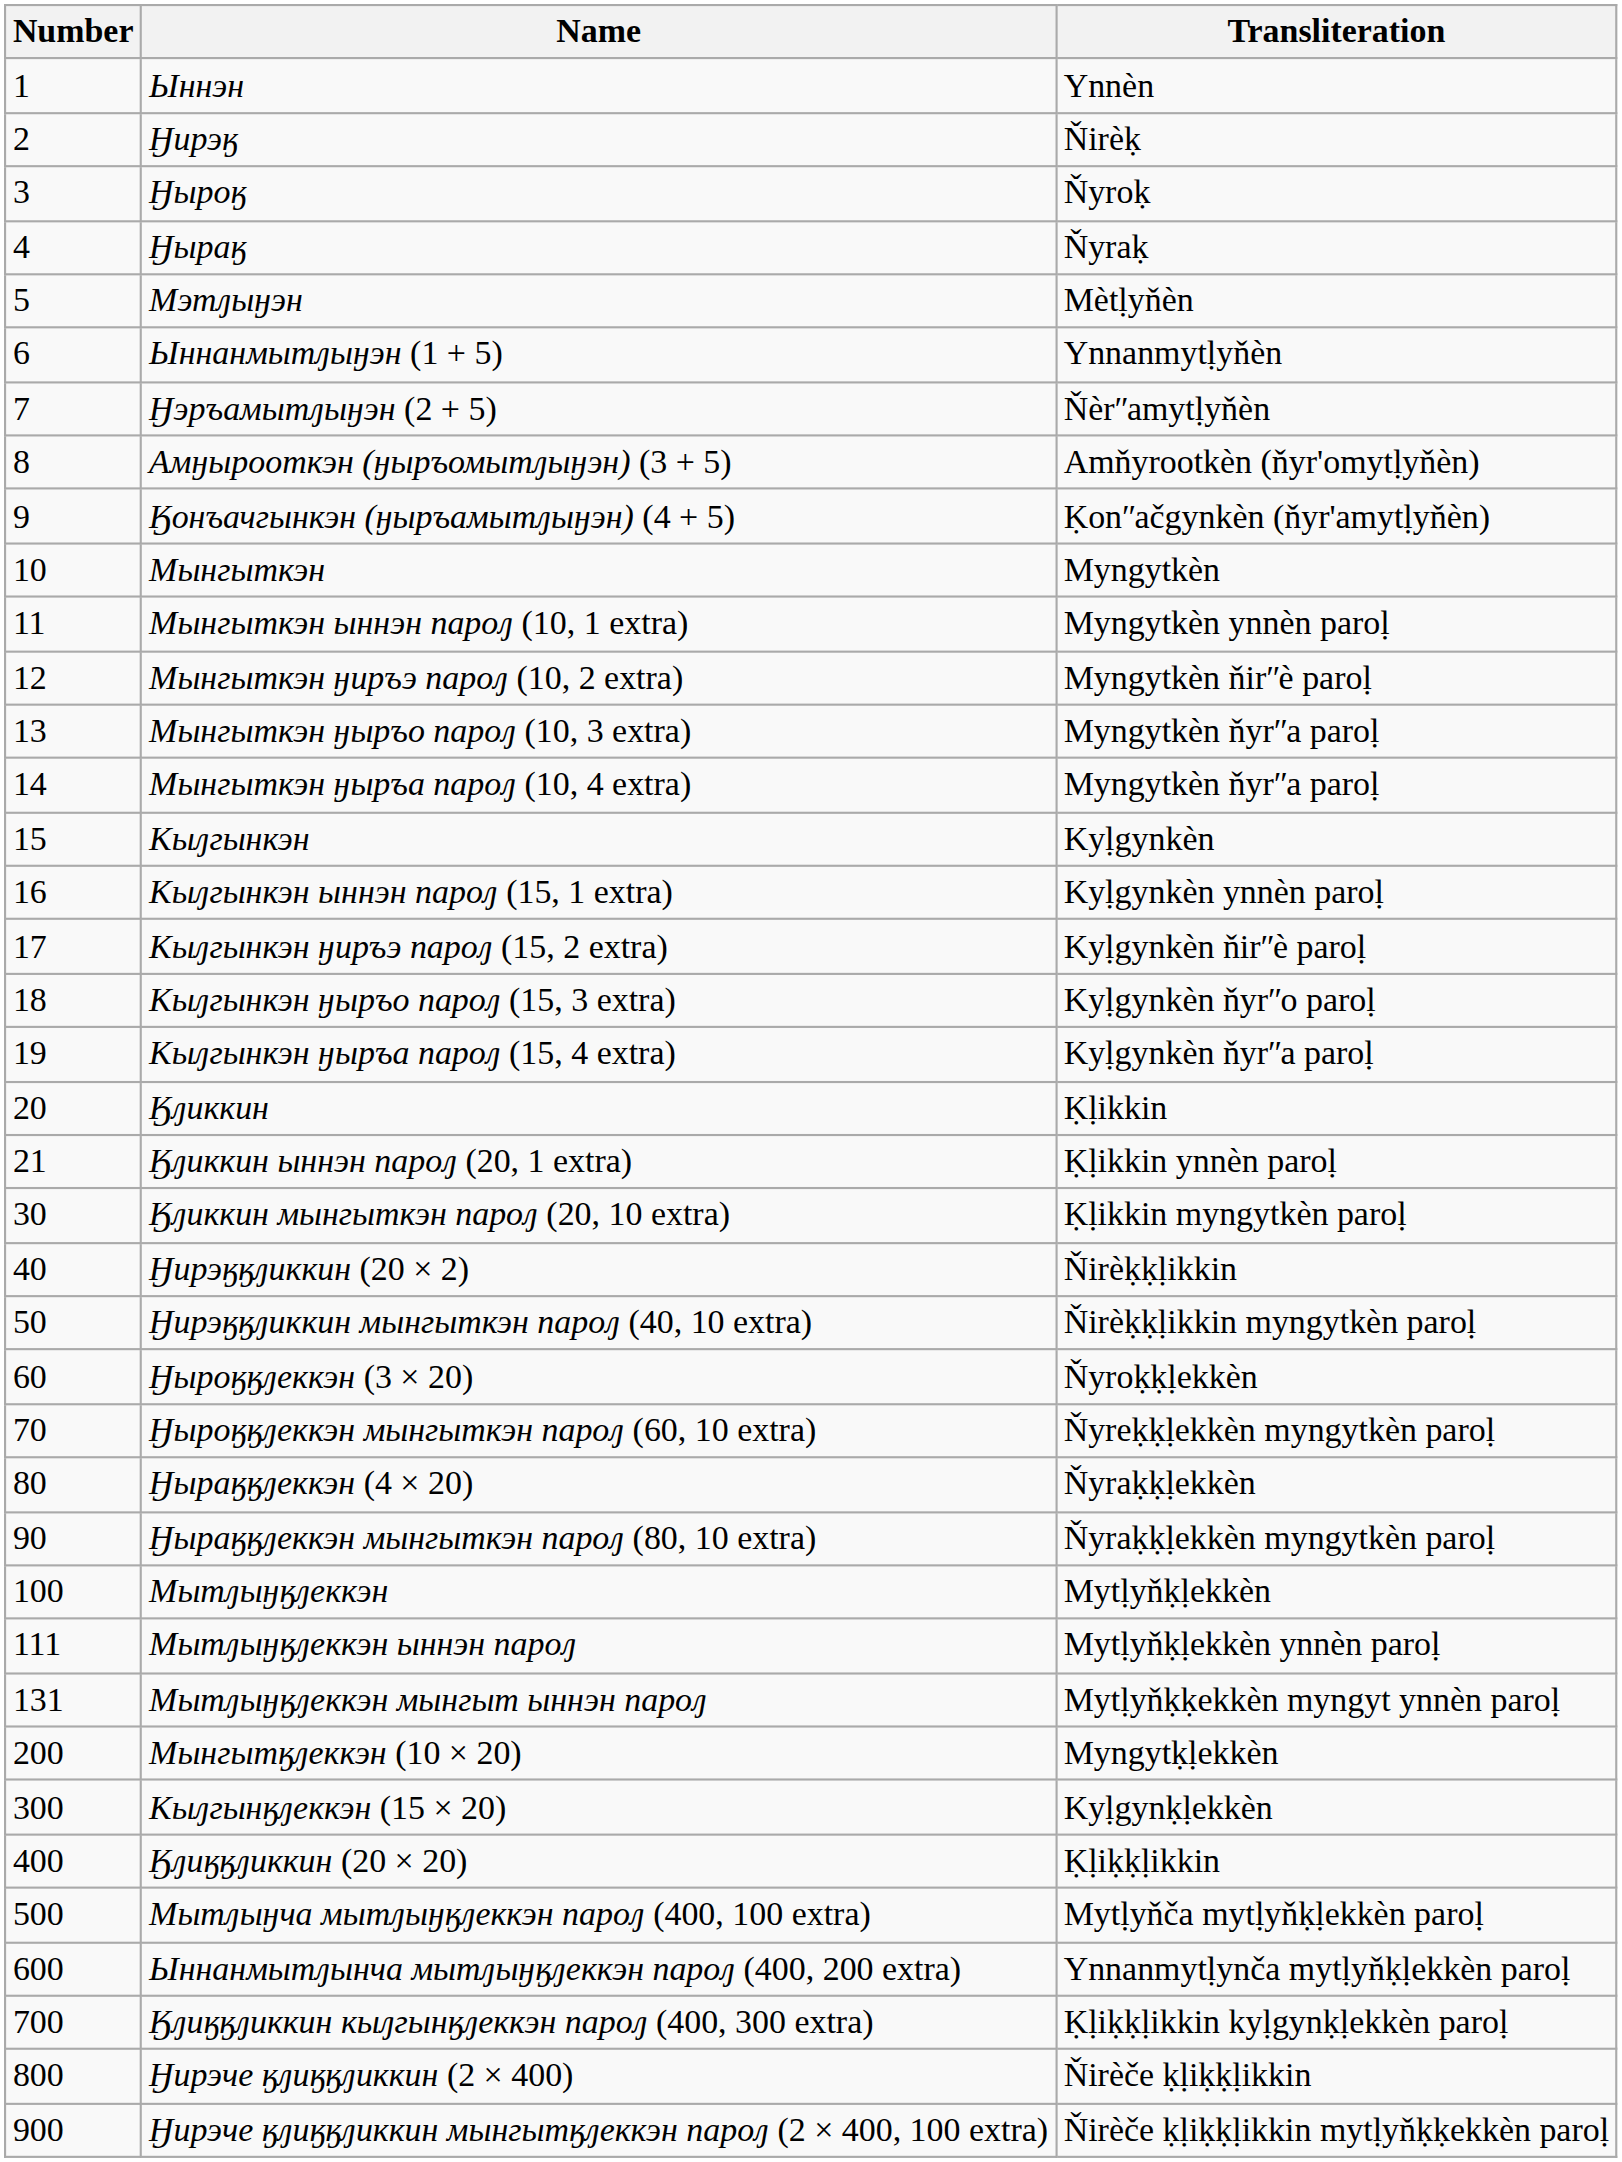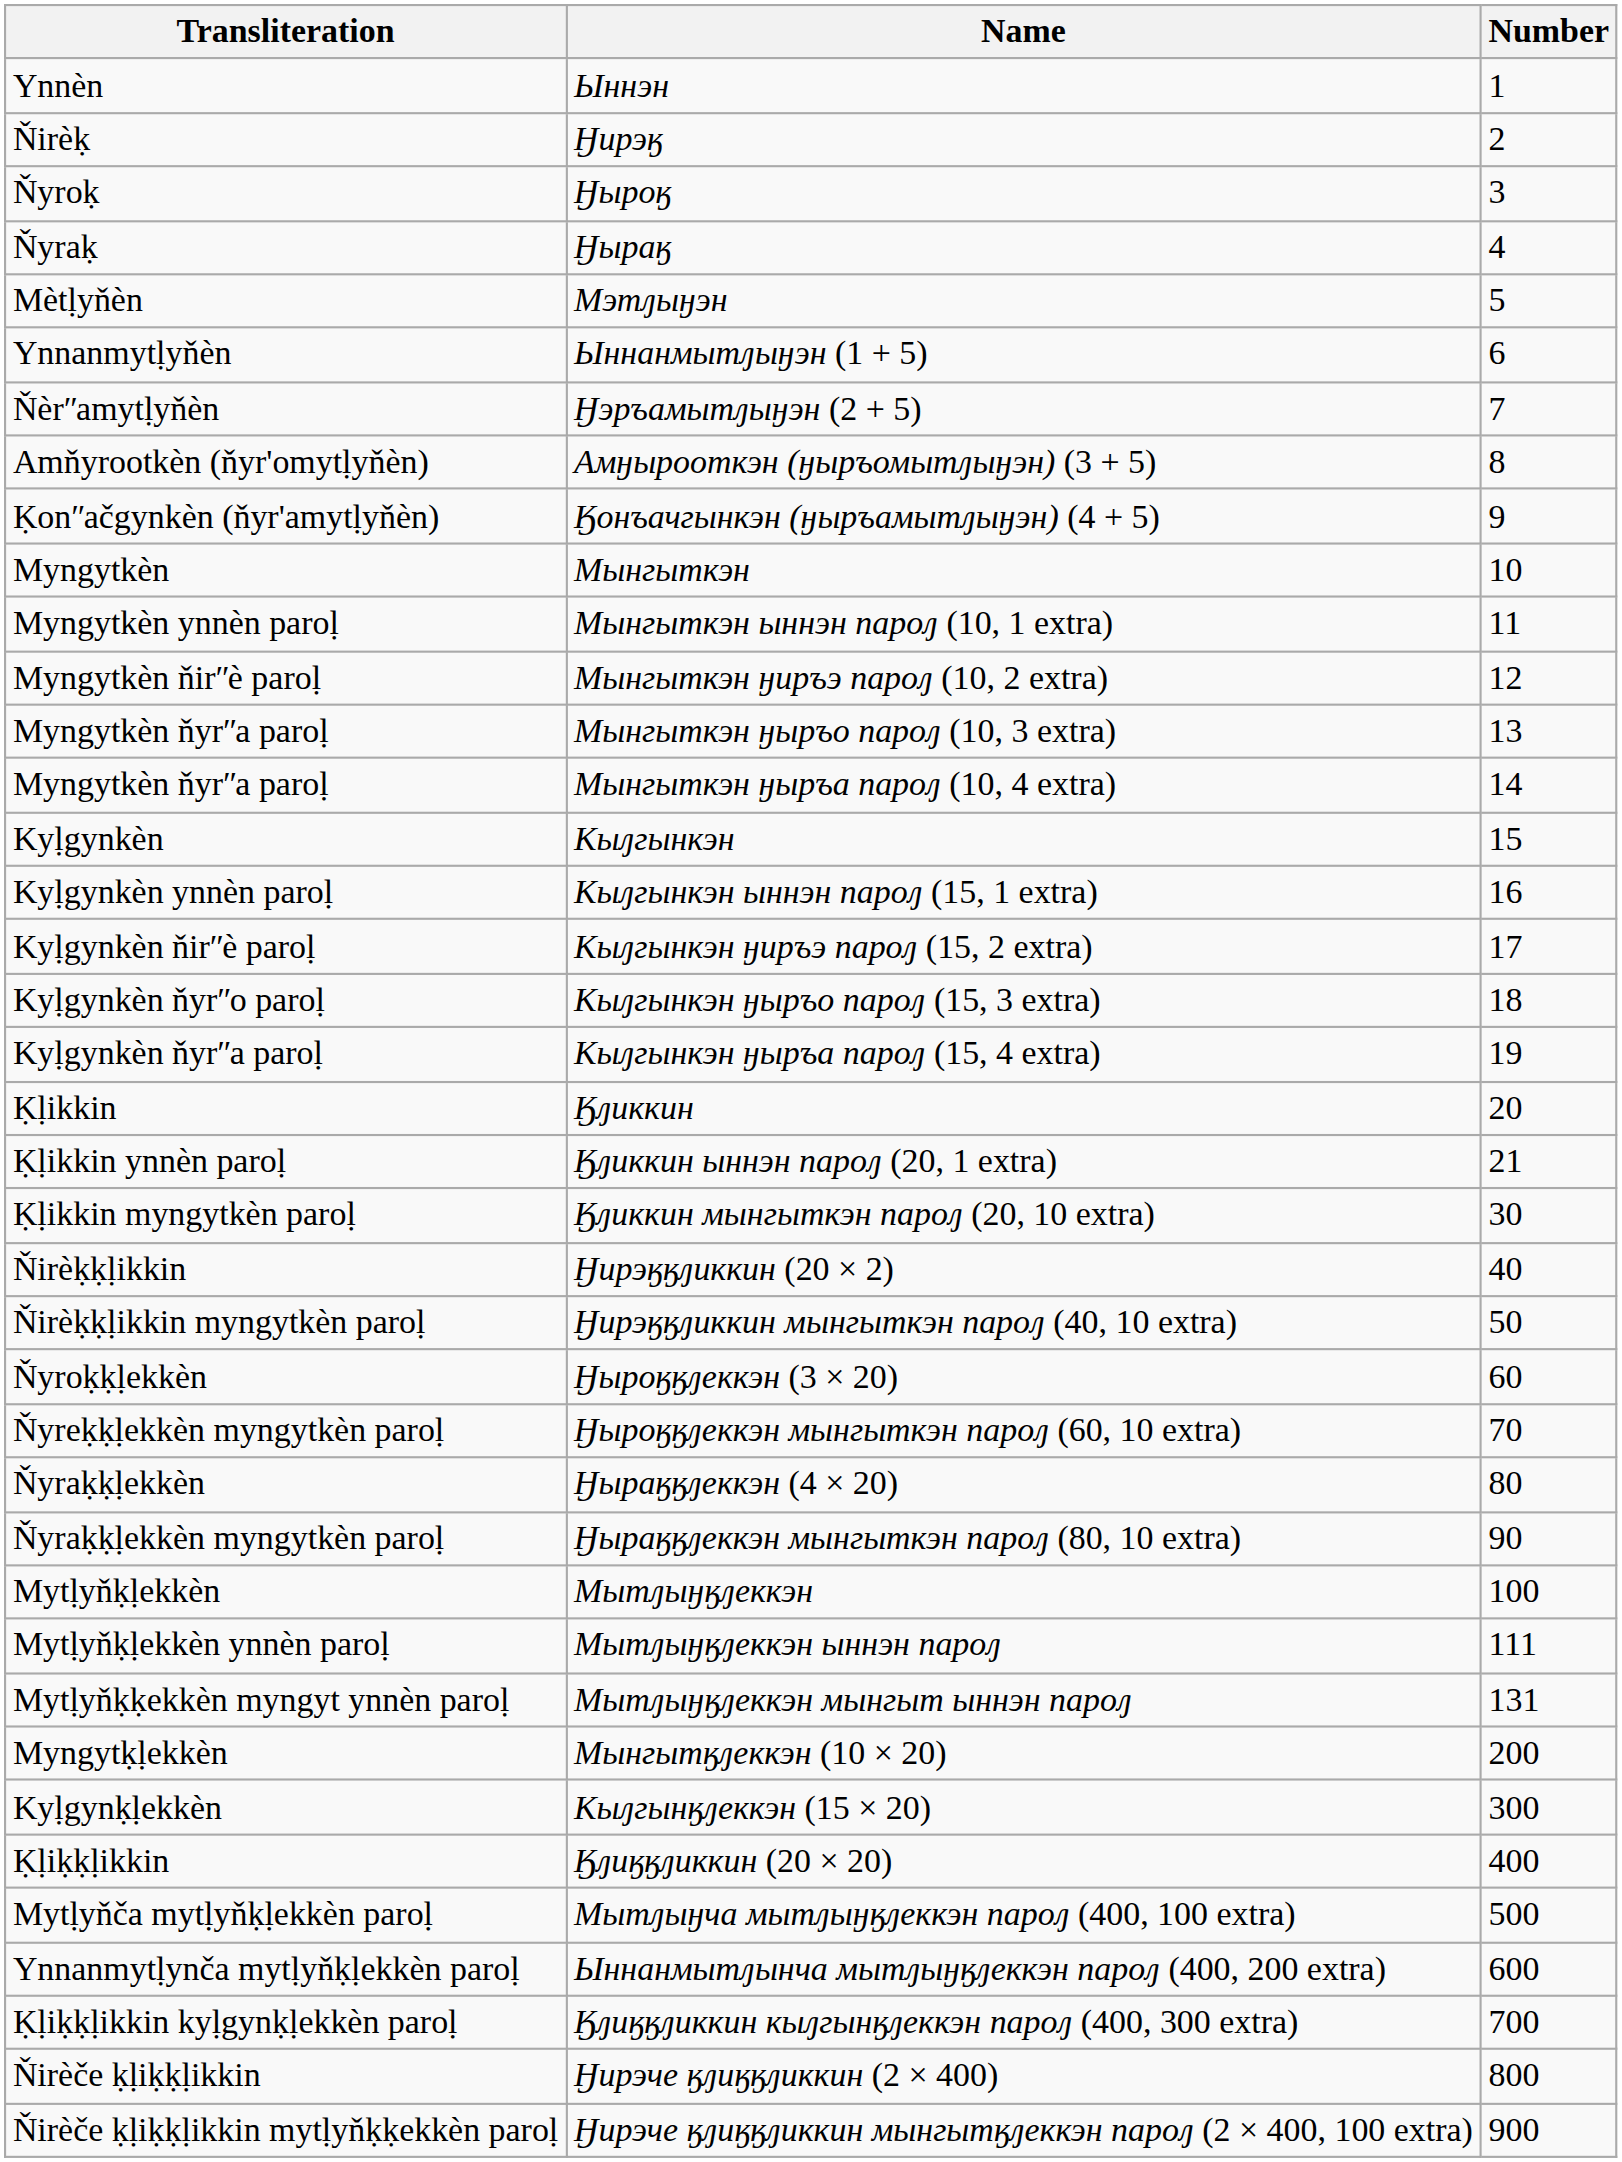 <table class="wikitable">
 <tr>
+<th>Transliteration</th>
+<th>Name</th>
 <th>Number</th>
-<th>Name</th>
-<th>Transliteration</th>
 </tr>
 <tr>
+<td>Ynnèn</td>
+<td><em>Ыннэн</em></td>
 <td>1</td>
-<td><em>Ыннэн</em></td>
-<td>Ynnèn</td>
 </tr>
 <tr>
+<td>Ňirèḳ</td>
+<td><em>Ӈирэӄ</em></td>
 <td>2</td>
-<td><em>Ӈирэӄ</em></td>
-<td>Ňirèḳ</td>
 </tr>
 <tr>
+<td>Ňyroḳ</td>
+<td><em>Ӈыроӄ</em></td>
 <td>3</td>
-<td><em>Ӈыроӄ</em></td>
-<td>Ňyroḳ</td>
 </tr>
 <tr>
+<td>Ňyraḳ</td>
+<td><em>Ӈыраӄ</em></td>
 <td>4</td>
-<td><em>Ӈыраӄ</em></td>
-<td>Ňyraḳ</td>
 </tr>
 <tr>
+<td>Mètḷyňèn</td>
+<td><em>Мэтԓыӈэн</em></td>
 <td>5</td>
-<td><em>Мэтԓыӈэн</em></td>
-<td>Mètḷyňèn</td>
 </tr>
 <tr>
+<td>Ynnanmytḷyňèn</td>
+<td><em>Ыннанмытԓыӈэн</em> (1 + 5)</td>
 <td>6</td>
-<td><em>Ыннанмытԓыӈэн</em> (1 + 5)</td>
-<td>Ynnanmytḷyňèn</td>
 </tr>
 <tr>
+<td>Ňèrʺamytḷyňèn</td>
+<td><em>Ӈэръамытԓыӈэн</em> (2 + 5)</td>
 <td>7</td>
-<td><em>Ӈэръамытԓыӈэн</em> (2 + 5)</td>
-<td>Ňèrʺamytḷyňèn</td>
 </tr>
 <tr>
+<td>Amňyrootkèn (ňyr'omytḷyňèn)</td>
+<td><em>Амӈырооткэн (ӈыръомытԓыӈэн)</em> (3 + 5)</td>
 <td>8</td>
-<td><em>Амӈырооткэн (ӈыръомытԓыӈэн)</em> (3 + 5)</td>
-<td>Amňyrootkèn (ňyr'omytḷyňèn)</td>
 </tr>
 <tr>
+<td>Ḳonʺačgynkèn (ňyr'amytḷyňèn)</td>
+<td><em>Ӄонъачгынкэн (ӈыръамытԓыӈэн)</em> (4 + 5)</td>
 <td>9</td>
-<td><em>Ӄонъачгынкэн (ӈыръамытԓыӈэн)</em> (4 + 5)</td>
-<td>Ḳonʺačgynkèn (ňyr'amytḷyňèn)</td>
 </tr>
 <tr>
+<td>Myngytkèn</td>
+<td><em>Мынгыткэн</em></td>
 <td>10</td>
-<td><em>Мынгыткэн</em></td>
-<td>Myngytkèn</td>
 </tr>
 <tr>
+<td>Myngytkèn ynnèn paroḷ</td>
+<td><em>Мынгыткэн ыннэн пароԓ</em> (10, 1 extra)</td>
 <td>11</td>
-<td><em>Мынгыткэн ыннэн пароԓ</em> (10, 1 extra)</td>
-<td>Myngytkèn ynnèn paroḷ</td>
 </tr>
 <tr>
+<td>Myngytkèn ňirʺè paroḷ</td>
+<td><em>Мынгыткэн ӈиръэ пароԓ</em> (10, 2 extra)</td>
 <td>12</td>
-<td><em>Мынгыткэн ӈиръэ пароԓ</em> (10, 2 extra)</td>
-<td>Myngytkèn ňirʺè paroḷ</td>
 </tr>
 <tr>
+<td>Myngytkèn ňyrʺa paroḷ</td>
+<td><em>Мынгыткэн ӈыръо пароԓ</em> (10, 3 extra)</td>
 <td>13</td>
-<td><em>Мынгыткэн ӈыръо пароԓ</em> (10, 3 extra)</td>
-<td>Myngytkèn ňyrʺa paroḷ</td>
 </tr>
 <tr>
+<td>Myngytkèn ňyrʺa paroḷ</td>
+<td><em>Мынгыткэн ӈыръа пароԓ</em> (10, 4 extra)</td>
 <td>14</td>
-<td><em>Мынгыткэн ӈыръа пароԓ</em> (10, 4 extra)</td>
-<td>Myngytkèn ňyrʺa paroḷ</td>
 </tr>
 <tr>
+<td>Kyḷgynkèn</td>
+<td><em>Кыԓгынкэн</em></td>
 <td>15</td>
-<td><em>Кыԓгынкэн</em></td>
-<td>Kyḷgynkèn</td>
 </tr>
 <tr>
+<td>Kyḷgynkèn ynnèn paroḷ</td>
+<td><em>Кыԓгынкэн ыннэн пароԓ</em> (15, 1 extra)</td>
 <td>16</td>
-<td><em>Кыԓгынкэн ыннэн пароԓ</em> (15, 1 extra)</td>
-<td>Kyḷgynkèn ynnèn paroḷ</td>
 </tr>
 <tr>
+<td>Kyḷgynkèn ňirʺè paroḷ</td>
+<td><em>Кыԓгынкэн ӈиръэ пароԓ</em> (15, 2 extra)</td>
 <td>17</td>
-<td><em>Кыԓгынкэн ӈиръэ пароԓ</em> (15, 2 extra)</td>
-<td>Kyḷgynkèn ňirʺè paroḷ</td>
 </tr>
 <tr>
+<td>Kyḷgynkèn ňyrʺo paroḷ</td>
+<td><em>Кыԓгынкэн ӈыръо пароԓ</em> (15, 3 extra)</td>
 <td>18</td>
-<td><em>Кыԓгынкэн ӈыръо пароԓ</em> (15, 3 extra)</td>
-<td>Kyḷgynkèn ňyrʺo paroḷ</td>
 </tr>
 <tr>
+<td>Kyḷgynkèn ňyrʺa paroḷ</td>
+<td><em>Кыԓгынкэн ӈыръа пароԓ</em> (15, 4 extra)</td>
 <td>19</td>
-<td><em>Кыԓгынкэн ӈыръа пароԓ</em> (15, 4 extra)</td>
-<td>Kyḷgynkèn ňyrʺa paroḷ</td>
 </tr>
 <tr>
+<td>Ḳḷikkin</td>
+<td><em>Ӄԓиккин</em></td>
 <td>20</td>
-<td><em>Ӄԓиккин</em></td>
-<td>Ḳḷikkin</td>
 </tr>
 <tr>
+<td>Ḳḷikkin ynnèn paroḷ</td>
+<td><em>Ӄԓиккин ыннэн пароԓ</em> (20, 1 extra)</td>
 <td>21</td>
-<td><em>Ӄԓиккин ыннэн пароԓ</em> (20, 1 extra)</td>
-<td>Ḳḷikkin ynnèn paroḷ</td>
 </tr>
 <tr>
+<td>Ḳḷikkin myngytkèn paroḷ</td>
+<td><em>Ӄԓиккин мынгыткэн пароԓ</em> (20, 10 extra)</td>
 <td>30</td>
-<td><em>Ӄԓиккин мынгыткэн пароԓ</em> (20, 10 extra)</td>
-<td>Ḳḷikkin myngytkèn paroḷ</td>
 </tr>
 <tr>
+<td>Ňirèḳḳḷikkin</td>
+<td><em>Ӈирэӄӄԓиккин</em> (20 × 2)</td>
 <td>40</td>
-<td><em>Ӈирэӄӄԓиккин</em> (20 × 2)</td>
-<td>Ňirèḳḳḷikkin</td>
 </tr>
 <tr>
+<td>Ňirèḳḳḷikkin myngytkèn paroḷ</td>
+<td><em>Ӈирэӄӄԓиккин мынгыткэн пароԓ</em> (40, 10 extra)</td>
 <td>50</td>
-<td><em>Ӈирэӄӄԓиккин мынгыткэн пароԓ</em> (40, 10 extra)</td>
-<td>Ňirèḳḳḷikkin myngytkèn paroḷ</td>
 </tr>
 <tr>
+<td>Ňyroḳḳḷekkèn</td>
+<td><em>Ӈыроӄӄԓеккэн</em> (3 × 20)</td>
 <td>60</td>
-<td><em>Ӈыроӄӄԓеккэн</em> (3 × 20)</td>
-<td>Ňyroḳḳḷekkèn</td>
 </tr>
 <tr>
+<td>Ňyreḳḳḷekkèn myngytkèn paroḷ</td>
+<td><em>Ӈыроӄӄԓеккэн мынгыткэн пароԓ</em> (60, 10 extra)</td>
 <td>70</td>
-<td><em>Ӈыроӄӄԓеккэн мынгыткэн пароԓ</em> (60, 10 extra)</td>
-<td>Ňyreḳḳḷekkèn myngytkèn paroḷ</td>
 </tr>
 <tr>
+<td>Ňyraḳḳḷekkèn</td>
+<td><em>Ӈыраӄӄԓеккэн</em> (4 × 20)</td>
 <td>80</td>
-<td><em>Ӈыраӄӄԓеккэн</em> (4 × 20)</td>
-<td>Ňyraḳḳḷekkèn</td>
 </tr>
 <tr>
+<td>Ňyraḳḳḷekkèn myngytkèn paroḷ</td>
+<td><em>Ӈыраӄӄԓеккэн мынгыткэн пароԓ</em> (80, 10 extra)</td>
 <td>90</td>
-<td><em>Ӈыраӄӄԓеккэн мынгыткэн пароԓ</em> (80, 10 extra)</td>
-<td>Ňyraḳḳḷekkèn myngytkèn paroḷ</td>
 </tr>
 <tr>
+<td>Mytḷyňḳḷekkèn</td>
+<td><em>Мытԓыӈӄԓеккэн</em></td>
 <td>100</td>
-<td><em>Мытԓыӈӄԓеккэн</em></td>
-<td>Mytḷyňḳḷekkèn</td>
 </tr>
 <tr>
+<td>Mytḷyňḳḷekkèn ynnèn paroḷ</td>
+<td><em>Мытԓыӈӄԓеккэн ыннэн пароԓ</em></td>
 <td>111</td>
-<td><em>Мытԓыӈӄԓеккэн ыннэн пароԓ</em></td>
-<td>Mytḷyňḳḷekkèn ynnèn paroḷ</td>
 </tr>
 <tr>
+<td>Mytḷyňḳḳekkèn myngyt ynnèn paroḷ</td>
+<td><em>Мытԓыӈӄԓеккэн мынгыт ыннэн пароԓ</em></td>
 <td>131</td>
-<td><em>Мытԓыӈӄԓеккэн мынгыт ыннэн пароԓ</em></td>
-<td>Mytḷyňḳḳekkèn myngyt ynnèn paroḷ</td>
 </tr>
 <tr>
+<td>Myngytḳḷekkèn</td>
+<td><em>Мынгытӄԓеккэн</em> (10 × 20)</td>
 <td>200</td>
-<td><em>Мынгытӄԓеккэн</em> (10 × 20)</td>
-<td>Myngytḳḷekkèn</td>
 </tr>
 <tr>
+<td>Kyḷgynḳḷekkèn</td>
+<td><em>Кыԓгынӄԓеккэн</em> (15 × 20)</td>
 <td>300</td>
-<td><em>Кыԓгынӄԓеккэн</em> (15 × 20)</td>
-<td>Kyḷgynḳḷekkèn</td>
 </tr>
 <tr>
+<td>Ḳḷiḳḳḷikkin</td>
+<td><em>Ӄԓиӄӄԓиккин</em> (20 × 20)</td>
 <td>400</td>
-<td><em>Ӄԓиӄӄԓиккин</em> (20 × 20)</td>
-<td>Ḳḷiḳḳḷikkin</td>
 </tr>
 <tr>
+<td>Mytḷyňča mytḷyňḳḷekkèn paroḷ</td>
+<td><em>Мытԓыӈча мытԓыӈӄԓеккэн пароԓ</em> (400, 100 extra)</td>
 <td>500</td>
-<td><em>Мытԓыӈча мытԓыӈӄԓеккэн пароԓ</em> (400, 100 extra)</td>
-<td>Mytḷyňča mytḷyňḳḷekkèn paroḷ</td>
 </tr>
 <tr>
+<td>Ynnanmytḷynča mytḷyňḳḷekkèn paroḷ</td>
+<td><em>Ыннанмытԓынча мытԓыӈӄԓеккэн пароԓ</em> (400, 200 extra)</td>
 <td>600</td>
-<td><em>Ыннанмытԓынча мытԓыӈӄԓеккэн пароԓ</em> (400, 200 extra)</td>
-<td>Ynnanmytḷynča mytḷyňḳḷekkèn paroḷ</td>
 </tr>
 <tr>
+<td>Ḳḷiḳḳḷikkin kyḷgynḳḷekkèn paroḷ</td>
+<td><em>Ӄԓиӄӄԓиккин кыԓгынӄԓеккэн пароԓ</em> (400, 300 extra)</td>
 <td>700</td>
-<td><em>Ӄԓиӄӄԓиккин кыԓгынӄԓеккэн пароԓ</em> (400, 300 extra)</td>
-<td>Ḳḷiḳḳḷikkin kyḷgynḳḷekkèn paroḷ</td>
 </tr>
 <tr>
+<td>Ňirèče ḳḷiḳḳḷikkin</td>
+<td><em>Ӈирэче ӄԓиӄӄԓиккин</em> (2 × 400)</td>
 <td>800</td>
-<td><em>Ӈирэче ӄԓиӄӄԓиккин</em> (2 × 400)</td>
-<td>Ňirèče ḳḷiḳḳḷikkin</td>
 </tr>
 <tr>
+<td>Ňirèče ḳḷiḳḳḷikkin mytḷyňḳḳekkèn paroḷ</td>
+<td><em>Ӈирэче ӄԓиӄӄԓиккин мынгытӄԓеккэн пароԓ</em> (2 × 400, 100 extra)</td>
 <td>900</td>
-<td><em>Ӈирэче ӄԓиӄӄԓиккин мынгытӄԓеккэн пароԓ</em> (2 × 400, 100 extra)</td>
-<td>Ňirèče ḳḷiḳḳḷikkin mytḷyňḳḳekkèn paroḷ</td>
 </tr>
 </table>
